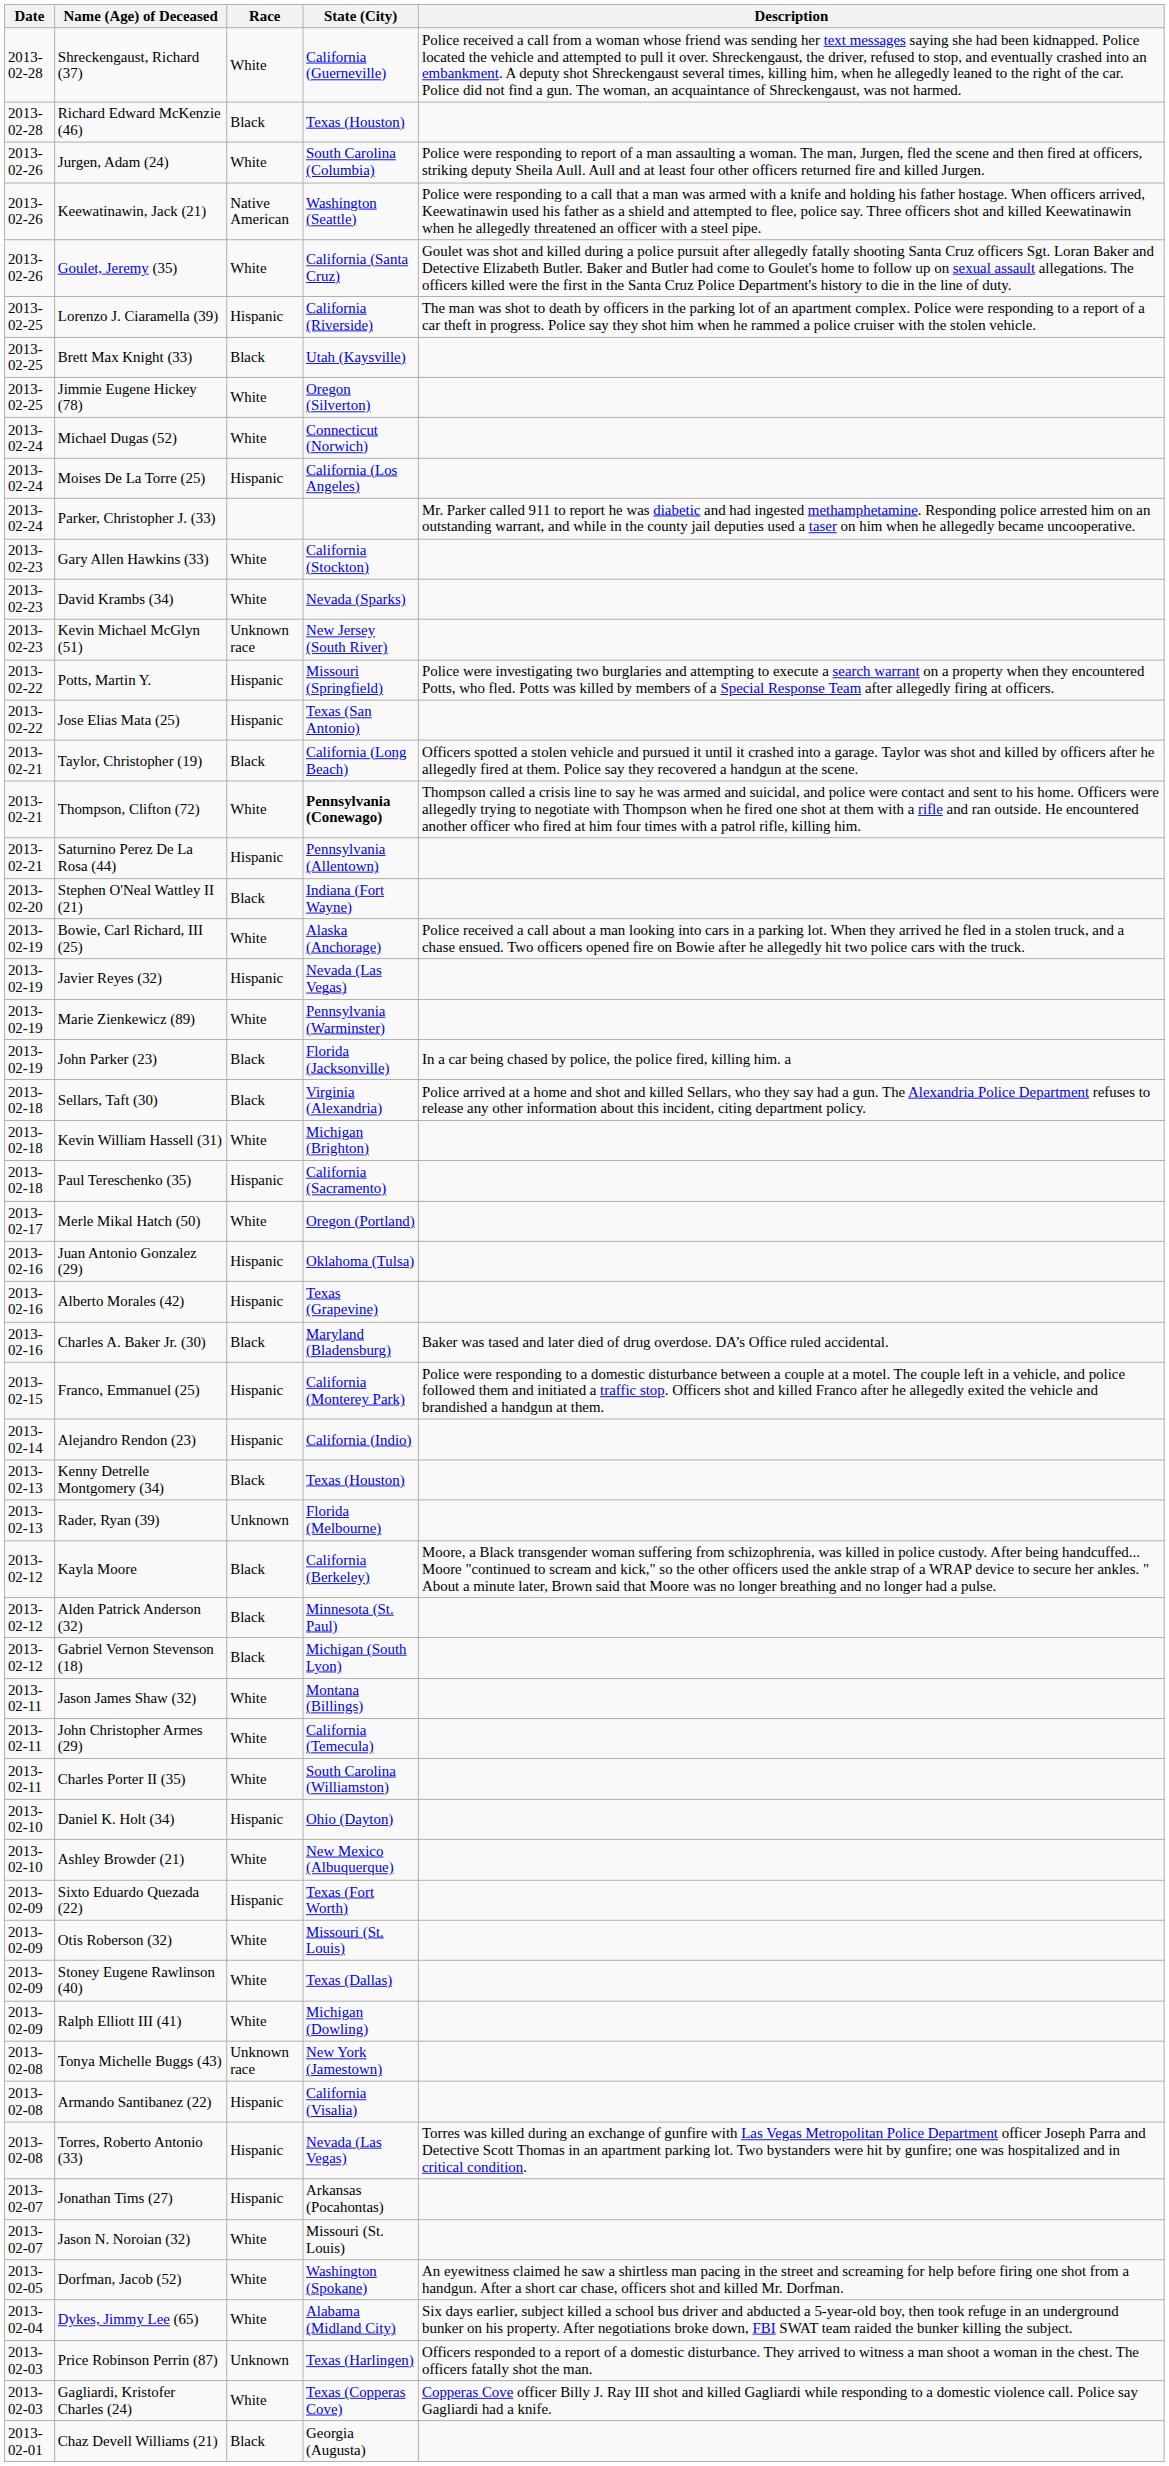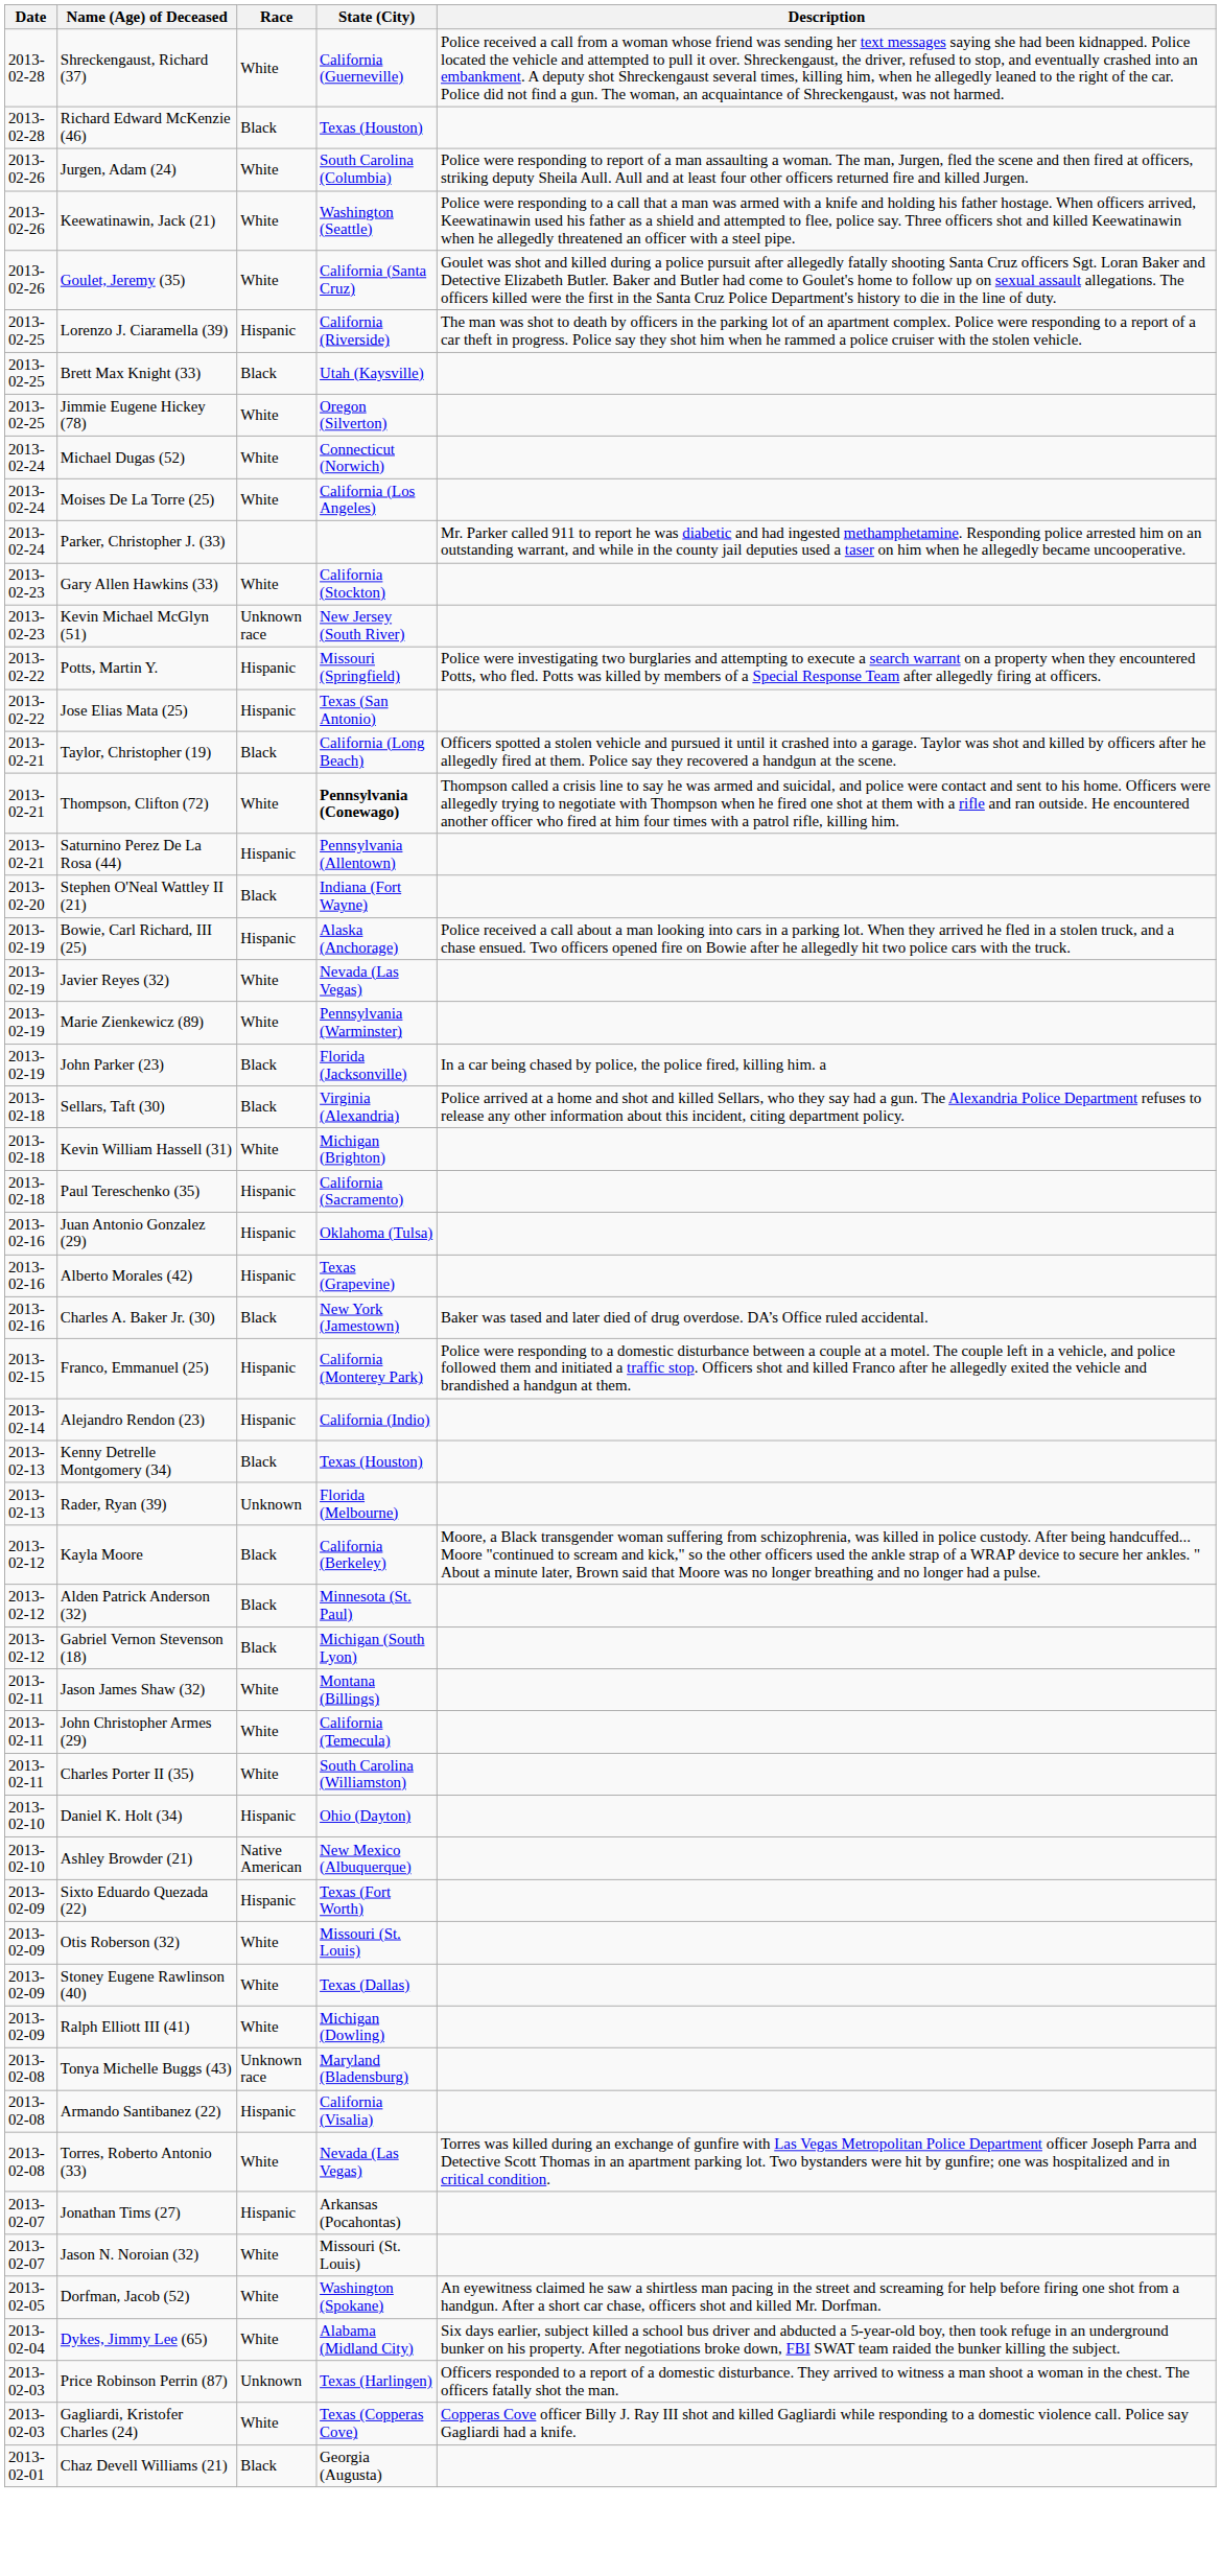 <table class="wikitable sortable" border="1" id="killed">
 <tr>
 <th>Date</th>
 <th nowrap>Name (Age) of Deceased</th>
 <th>Race</th>
 <th>State (City)</th>
 <th>Description</th>
 </tr>
 <tr>
 <td>2013-02-28</td>
 <td>Shreckengaust, Richard (37)</td>
 <td>White</td>
 <td><a href='#'>California (Guerneville)</a></td>
 <td>Police received a call from a woman whose friend was sending her <a href='#'>text messages</a> saying she had been kidnapped. Police located the vehicle and attempted to pull it over. Shreckengaust, the driver, refused to stop, and eventually crashed into an <a href='#'>embankment</a>. A deputy shot Shreckengaust several times, killing him, when he allegedly leaned to the right of the car. Police did not find a gun. The woman, an acquaintance of Shreckengaust, was not harmed.</td>
 </tr>
 <tr>
 <td>2013-02-28</td>
 <td>Richard Edward McKenzie (46)</td>
 <td>Black</td>
 <td><a href='#'>Texas (Houston)</a></td>
 <td></td>
 </tr>
 <tr>
 <td>2013-02-26</td>
 <td>Jurgen, Adam (24)</td>
 <td>White</td>
 <td><a href='#'>South Carolina (Columbia)</a></td>
 <td>Police were responding to report of a man assaulting a woman. The man, Jurgen, fled the scene and then fired at officers, striking deputy Sheila Aull. Aull and at least four other officers returned fire and killed Jurgen.</td>
 </tr>
 <tr>
 <td>2013-02-26</td>
 <td>Keewatinawin, Jack (21)</td>
-<td>Native American</td>
+<td>White</td>
 <td><a href='#'>Washington (Seattle)</a></td>
 <td>Police were responding to a call that a man was armed with a knife and holding his father hostage. When officers arrived, Keewatinawin used his father as a shield and attempted to flee, police say. Three officers shot and killed Keewatinawin when he allegedly threatened an officer with a steel pipe.</td>
 </tr>
 <tr>
 <td>2013-02-26</td>
 <td><a href='#'>Goulet, Jeremy</a> (35)</td>
 <td>White</td>
 <td><a href='#'>California (Santa Cruz)</a></td>
 <td>Goulet was shot and killed during a police pursuit after allegedly fatally shooting Santa Cruz officers Sgt. Loran Baker and Detective Elizabeth Butler. Baker and Butler had come to Goulet's home to follow up on <a href='#'>sexual assault</a> allegations. The officers killed were the first in the Santa Cruz Police Department's history to die in the line of duty.</td>
 </tr>
 <tr>
 <td>2013-02-25</td>
 <td>Lorenzo J. Ciaramella (39)</td>
 <td>Hispanic</td>
 <td><a href='#'>California (Riverside)</a></td>
 <td>The man was shot to death by officers in the parking lot of an apartment complex. Police were responding to a report of a car theft in progress. Police say they shot him when he rammed a police cruiser with the stolen vehicle.</td>
 </tr>
 <tr>
 <td>2013-02-25</td>
 <td>Brett Max Knight (33)</td>
 <td>Black</td>
 <td><a href='#'>Utah (Kaysville)</a></td>
 <td></td>
 </tr>
 <tr>
 <td>2013-02-25</td>
 <td>Jimmie Eugene Hickey (78)</td>
 <td>White</td>
 <td><a href='#'>Oregon (Silverton)</a></td>
 <td></td>
 </tr>
 <tr>
 <td>2013-02-24</td>
 <td>Michael Dugas (52)</td>
 <td>White</td>
 <td><a href='#'>Connecticut (Norwich)</a></td>
 <td></td>
 </tr>
 <tr>
 <td>2013-02-24</td>
 <td>Moises De La Torre (25)</td>
-<td>Hispanic</td>
+<td>White</td>
 <td><a href='#'>California (Los Angeles)</a></td>
 <td></td>
 </tr>
 <tr>
 <td>2013-02-24</td>
 <td>Parker, Christopher J. (33)</td>
 <td Unknown></td>
 <td></td>
 <td>Mr. Parker called 911 to report he was <a href='#'>diabetic</a> and had ingested <a href='#'>methamphetamine</a>. Responding police arrested him on an outstanding warrant, and while in the county jail deputies used a <a href='#'>taser</a> on him when he allegedly became uncooperative.</td>
 </tr>
 <tr>
 <td>2013-02-23</td>
 <td>Gary Allen Hawkins (33)</td>
 <td>White</td>
 <td><a href='#'>California (Stockton)</a></td>
-<td></td>
-</tr>
-<tr>
-<td>2013-02-23</td>
-<td>David Krambs (34)</td>
-<td>White</td>
-<td><a href='#'>Nevada (Sparks)</a></td>
 <td></td>
 </tr>
 <tr>
 <td>2013-02-23</td>
 <td>Kevin Michael McGlyn (51)</td>
 <td>Unknown race</td>
 <td><a href='#'>New Jersey (South River)</a></td>
 <td></td>
 </tr>
 <tr>
 <td>2013-02-22</td>
 <td>Potts, Martin Y.</td>
 <td>Hispanic</td>
 <td><a href='#'>Missouri (Springfield)</a></td>
 <td>Police were investigating two burglaries and attempting to execute a <a href='#'>search warrant</a> on a property when they encountered Potts, who fled. Potts was killed by members of a <a href='#'>Special Response Team</a> after allegedly firing at officers.</td>
 </tr>
 <tr>
 <td>2013-02-22</td>
 <td>Jose Elias Mata (25)</td>
 <td>Hispanic</td>
 <td><a href='#'>Texas (San Antonio)</a></td>
 <td></td>
 </tr>
 <tr>
 <td>2013-02-21</td>
 <td>Taylor, Christopher (19)</td>
 <td>Black</td>
 <td><a href='#'>California (Long Beach)</a></td>
 <td>Officers spotted a stolen vehicle and pursued it until it crashed into a garage. Taylor was shot and killed by officers after he allegedly fired at them. Police say they recovered a handgun at the scene.</td>
 </tr>
 <tr>
 <td>2013-02-21</td>
 <td>Thompson, Clifton (72)</td>
 <td>White</td>
 <td><strong>Pennsylvania (Conewago)</strong></td>
 <td>Thompson called a crisis line to say he was armed and suicidal, and police were contact and sent to his home. Officers were allegedly trying to negotiate with Thompson when he fired one shot at them with a <a href='#'>rifle</a> and ran outside. He encountered another officer who fired at him four times with a patrol rifle, killing him.</td>
 </tr>
 <tr>
 <td>2013-02-21</td>
 <td>Saturnino Perez De La Rosa (44)</td>
 <td>Hispanic</td>
 <td><a href='#'>Pennsylvania (Allentown)</a></td>
 <td></td>
 </tr>
 <tr>
 <td>2013-02-20</td>
 <td>Stephen O'Neal Wattley II (21)</td>
 <td>Black</td>
 <td><a href='#'>Indiana (Fort Wayne)</a></td>
 <td></td>
 </tr>
 <tr>
 <td>2013-02-19</td>
 <td>Bowie, Carl Richard, III (25)</td>
-<td>White</td>
+<td>Hispanic</td>
 <td><a href='#'>Alaska (Anchorage)</a></td>
 <td>Police received a call about a man looking into cars in a parking lot. When they arrived he fled in a stolen truck, and a chase ensued. Two officers opened fire on Bowie after he allegedly hit two police cars with the truck.</td>
 </tr>
 <tr>
 <td>2013-02-19</td>
 <td>Javier Reyes (32)</td>
-<td>Hispanic</td>
+<td>White</td>
 <td><a href='#'>Nevada (Las Vegas)</a></td>
 <td></td>
 </tr>
 <tr>
 <td>2013-02-19</td>
 <td>Marie Zienkewicz (89)</td>
 <td>White</td>
 <td><a href='#'>Pennsylvania (Warminster)</a></td>
 <td></td>
 </tr>
 <tr>
 <td>2013-02-19</td>
 <td>John Parker (23)</td>
 <td>Black</td>
 <td><a href='#'>Florida (Jacksonville)</a></td>
 <td>In a car being chased by police, the police fired, killing him. a</td>
 </tr>
 <tr>
 <td>2013-02-18</td>
 <td>Sellars, Taft (30)</td>
 <td>Black</td>
 <td><a href='#'>Virginia (Alexandria)</a></td>
 <td>Police arrived at a home and shot and killed Sellars, who they say had a gun. The <a href='#'>Alexandria Police Department</a> refuses to release any other information about this incident, citing department policy.</td>
 </tr>
 <tr>
 <td>2013-02-18</td>
 <td>Kevin William Hassell (31)</td>
 <td>White</td>
 <td><a href='#'>Michigan (Brighton)</a></td>
 <td></td>
 </tr>
 <tr>
 <td>2013-02-18</td>
 <td>Paul Tereschenko (35)</td>
 <td>Hispanic</td>
 <td><a href='#'>California (Sacramento)</a></td>
 <td></td>
 </tr>
 <tr>
-<td>2013-02-17</td>
-<td>Merle Mikal Hatch (50)</td>
-<td>White</td>
-<td><a href='#'>Oregon (Portland)</a></td>
-<td></td>
-</tr>
-<tr>
 <td>2013-02-16</td>
 <td>Juan Antonio Gonzalez (29)</td>
 <td>Hispanic</td>
 <td><a href='#'>Oklahoma (Tulsa)</a></td>
 <td></td>
 </tr>
 <tr>
 <td>2013-02-16</td>
 <td>Alberto Morales (42)</td>
 <td>Hispanic</td>
 <td><a href='#'>Texas (Grapevine)</a></td>
 <td></td>
 </tr>
 <tr>
 <td>2013-02-16</td>
 <td>Charles A. Baker Jr. (30)</td>
 <td>Black</td>
-<td><a href='#'>Maryland (Bladensburg)</a></td>
+<td><a href='#'>New York (Jamestown)</a></td>
 <td>Baker was tased and later died of drug overdose. DA’s Office ruled accidental.</td>
 </tr>
 <tr>
 <td>2013-02-15</td>
 <td>Franco, Emmanuel (25)</td>
 <td>Hispanic</td>
 <td><a href='#'>California (Monterey Park)</a></td>
 <td>Police were responding to a domestic disturbance between a couple at a motel. The couple left in a vehicle, and police followed them and initiated a <a href='#'>traffic stop</a>. Officers shot and killed Franco after he allegedly exited the vehicle and brandished a handgun at them.</td>
 </tr>
 <tr>
 <td>2013-02-14</td>
 <td>Alejandro Rendon (23)</td>
 <td>Hispanic</td>
 <td><a href='#'>California (Indio)</a></td>
 <td></td>
 </tr>
 <tr>
 <td>2013-02-13</td>
 <td>Kenny Detrelle Montgomery (34)</td>
 <td>Black</td>
 <td><a href='#'>Texas (Houston)</a></td>
 <td></td>
 </tr>
 <tr>
 <td>2013-02-13</td>
 <td>Rader, Ryan (39)</td>
 <td>Unknown</td>
 <td><a href='#'>Florida (Melbourne)</a></td>
 <td></td>
 </tr>
 <tr>
 <td>2013-02-12</td>
 <td>Kayla Moore</td>
 <td>Black</td>
 <td><a href='#'>California (Berkeley)</a></td>
 <td>Moore, a Black transgender woman suffering from schizophrenia, was killed in police custody. After being handcuffed... Moore "continued to scream and kick," so the other officers used the ankle strap of a WRAP device to secure her ankles. " About a minute later, Brown said that Moore was no longer breathing and no longer had a pulse.</td>
 </tr>
 <tr>
 <td>2013-02-12</td>
 <td>Alden Patrick Anderson (32)</td>
 <td>Black</td>
 <td><a href='#'>Minnesota (St. Paul)</a></td>
 <td></td>
 </tr>
 <tr>
 <td>2013-02-12</td>
 <td>Gabriel Vernon Stevenson (18)</td>
 <td>Black</td>
 <td><a href='#'>Michigan (South Lyon)</a></td>
 <td></td>
 </tr>
 <tr>
 <td>2013-02-11</td>
 <td>Jason James Shaw (32)</td>
 <td>White</td>
 <td><a href='#'>Montana (Billings)</a></td>
 <td></td>
 </tr>
 <tr>
 <td>2013-02-11</td>
 <td>John Christopher Armes (29)</td>
 <td>White</td>
 <td><a href='#'>California (Temecula)</a></td>
 <td></td>
 </tr>
 <tr>
 <td>2013-02-11</td>
 <td>Charles Porter II (35)</td>
 <td>White</td>
 <td><a href='#'>South Carolina (Williamston)</a></td>
 <td></td>
 </tr>
 <tr>
 <td>2013-02-10</td>
 <td>Daniel K. Holt (34)</td>
 <td>Hispanic</td>
 <td><a href='#'>Ohio (Dayton)</a></td>
 <td></td>
 </tr>
 <tr>
 <td>2013-02-10</td>
 <td>Ashley Browder (21)</td>
-<td>White</td>
+<td>Native American</td>
 <td><a href='#'>New Mexico (Albuquerque)</a></td>
 <td></td>
 </tr>
 <tr>
 <td>2013-02-09</td>
 <td>Sixto Eduardo Quezada (22)</td>
 <td>Hispanic</td>
 <td><a href='#'>Texas (Fort Worth)</a></td>
 <td></td>
 </tr>
 <tr>
 <td>2013-02-09</td>
 <td>Otis Roberson (32)</td>
 <td>White</td>
 <td><a href='#'>Missouri (St. Louis)</a></td>
 <td></td>
 </tr>
 <tr>
 <td>2013-02-09</td>
 <td>Stoney Eugene Rawlinson (40)</td>
 <td>White</td>
 <td><a href='#'>Texas (Dallas)</a></td>
 <td></td>
 </tr>
 <tr>
 <td>2013-02-09</td>
 <td>Ralph Elliott III (41)</td>
 <td>White</td>
 <td><a href='#'>Michigan (Dowling)</a></td>
 <td></td>
 </tr>
 <tr>
 <td>2013-02-08</td>
 <td>Tonya Michelle Buggs (43)</td>
 <td>Unknown race</td>
-<td><a href='#'>New York (Jamestown)</a></td>
+<td><a href='#'>Maryland (Bladensburg)</a></td>
 <td></td>
 </tr>
 <tr>
 <td>2013-02-08</td>
 <td>Armando Santibanez (22)</td>
 <td>Hispanic</td>
 <td><a href='#'>California (Visalia)</a></td>
 <td></td>
 </tr>
 <tr>
 <td>2013-02-08</td>
 <td>Torres, Roberto Antonio (33)</td>
-<td>Hispanic</td>
+<td>White</td>
 <td><a href='#'>Nevada (Las Vegas)</a></td>
 <td>Torres was killed during an exchange of gunfire with <a href='#'>Las Vegas Metropolitan Police Department</a> officer Joseph Parra and Detective Scott Thomas in an apartment parking lot. Two bystanders were hit by gunfire; one was hospitalized and in <a href='#'>critical condition</a>.</td>
 </tr>
 <tr>
 <td>2013-02-07</td>
 <td>Jonathan Tims (27)</td>
 <td>Hispanic</td>
 <td>Arkansas (Pocahontas)</td>
 <td></td>
 </tr>
 <tr>
 <td>2013-02-07</td>
 <td>Jason N. Noroian (32)</td>
 <td>White</td>
 <td>Missouri (St. Louis)</td>
 <td></td>
 </tr>
 <tr>
 <td>2013-02-05</td>
 <td>Dorfman, Jacob (52)</td>
 <td>White</td>
 <td><a href='#'>Washington (Spokane)</a></td>
 <td>An eyewitness claimed he saw a shirtless man pacing in the street and screaming for help before firing one shot from a handgun. After a short car chase, officers shot and killed Mr. Dorfman.</td>
 </tr>
 <tr>
 <td>2013-02-04</td>
 <td><a href='#'>Dykes, Jimmy Lee</a> (65)</td>
 <td>White</td>
 <td><a href='#'>Alabama (Midland City)</a></td>
 <td>Six days earlier, subject killed a school bus driver and abducted a 5-year-old boy, then took refuge in an underground bunker on his property.  After negotiations broke down, <a href='#'>FBI</a> SWAT team raided the bunker killing the subject.</td>
 </tr>
 <tr>
 <td>2013-02-03</td>
 <td>Price Robinson Perrin (87)</td>
 <td>Unknown</td>
 <td><a href='#'>Texas (Harlingen)</a></td>
 <td>Officers responded to a report of a domestic disturbance.  They arrived to witness a man shoot a woman in the chest.  The officers fatally shot the man.</td>
 </tr>
 <tr>
 <td>2013-02-03</td>
 <td>Gagliardi, Kristofer Charles (24)</td>
 <td>White</td>
 <td><a href='#'>Texas (Copperas Cove)</a></td>
 <td><a href='#'>Copperas Cove</a> officer Billy J. Ray III shot and killed Gagliardi while responding to a domestic violence call. Police say Gagliardi had a knife.</td>
 </tr>
 <tr>
 <td>2013-02-01</td>
 <td>Chaz Devell Williams (21)</td>
 <td>Black</td>
 <td>Georgia (Augusta)</td>
 <td></td>
 </tr>
 </table>
